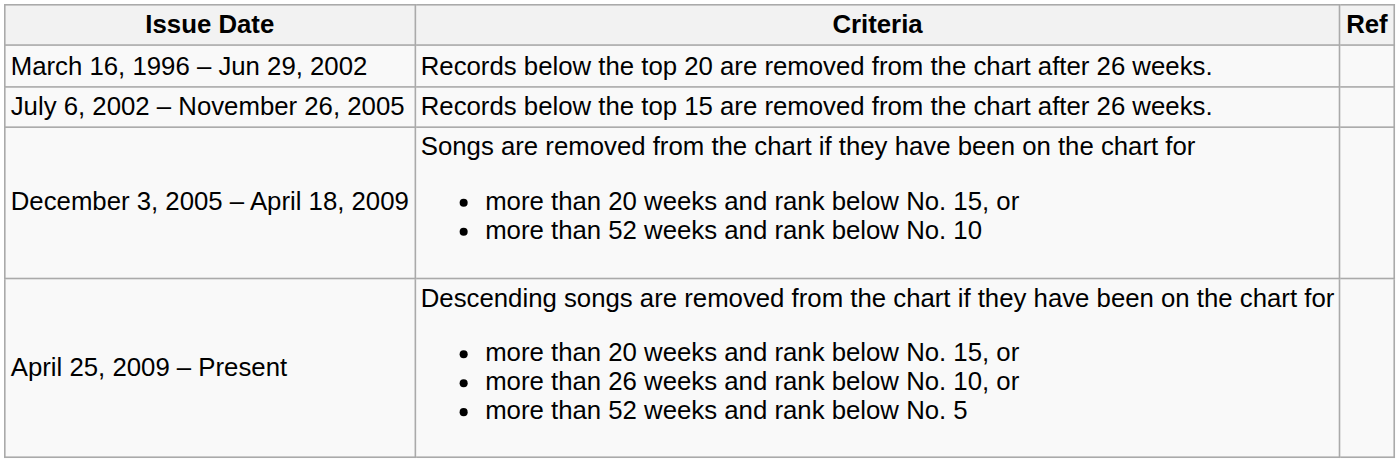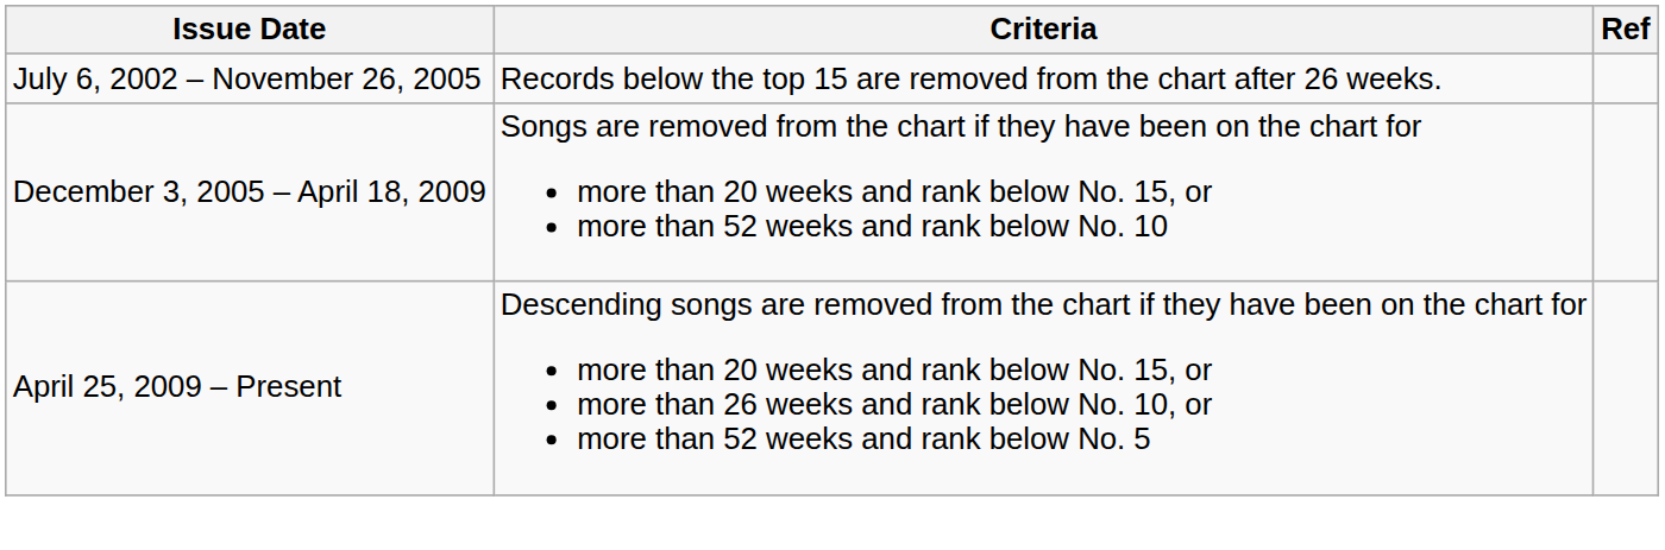 <table class="wikitable">
 <tr>
 <th style="text-align: center;">Issue Date</th>
 <th style="text-align: center;">Criteria</th>
 <th style="text-align: center;">Ref</th>
-</tr>
-<tr>
-<td>March 16, 1996 – Jun 29, 2002</td>
-<td>Records below the top 20 are removed from the chart after 26 weeks.</td>
-<td></td>
 </tr>
 <tr>
 <td>July 6, 2002 – November 26, 2005</td>
 <td>Records below the top 15 are removed from the chart after 26 weeks.</td>
 <td></td>
 </tr>
 <tr>
 <td>December 3, 2005 – April 18, 2009</td>
 <td>Songs are removed from the chart if they have been on the chart for<br><ul><li>more than 20 weeks and rank below No. 15, or</li><li>more than 52 weeks and rank below No. 10</li></ul></td>
 <td></td>
 </tr>
 <tr>
 <td>April 25, 2009 – Present</td>
 <td>Descending songs are removed from the chart if they have been on the chart for<br><ul><li>more than 20 weeks and rank below No. 15, or</li><li>more than 26 weeks and rank below No. 10, or</li><li>more than 52 weeks and rank below No. 5</li></ul></td>
 <td></td>
 </tr>
 </table>
